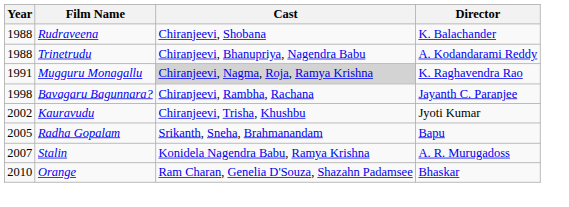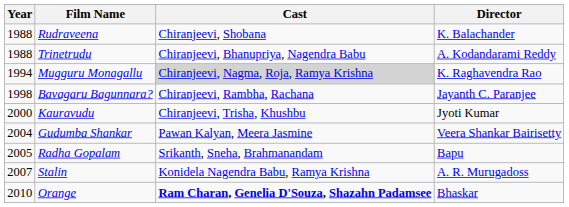 <table class="wikitable sortable">
 <tr>
 <th>Year</th>
 <th>Film Name</th>
 <th>Cast</th>
 <th>Director</th>
 </tr>
 <tr>
 <td>1988</td>
 <td><a href='#'><em>Rudraveena</em></a></td>
 <td><a href='#'>Chiranjeevi</a>, <a href='#'>Shobana</a></td>
 <td><a href='#'>K. Balachander</a></td>
 </tr>
 <tr>
 <td>1988</td>
 <td><em><a href='#'>Trinetrudu</a></em></td>
 <td><a href='#'>Chiranjeevi</a>, <a href='#'>Bhanupriya</a>, <a href='#'>Nagendra Babu</a></td>
 <td><a href='#'>A. Kodandarami Reddy</a></td>
 </tr>
 <tr>
-<td>1991</td>
+<td>1994</td>
 <td><em><a href='#'>Mugguru Monagallu</a></em></td>
 <td style="background: lightgrey;"><a href='#'>Chiranjeevi</a>, <a href='#'>Nagma</a>, <a href='#'>Roja</a>, <a href='#'>Ramya Krishna</a></td>
 <td><a href='#'>K. Raghavendra Rao</a></td>
 </tr>
 <tr>
 <td>1998</td>
 <td><em><a href='#'>Bavagaru Bagunnara?</a></em></td>
 <td><a href='#'>Chiranjeevi</a>, <a href='#'>Rambha</a>, <a href='#'>Rachana</a></td>
 <td><a href='#'>Jayanth C. Paranjee</a></td>
 </tr>
 <tr>
-<td>2002</td>
+<td>2000</td>
 <td><em><a href='#'>Kauravudu</a></em></td>
 <td><a href='#'>Chiranjeevi</a>, <a href='#'>Trisha</a>, <a href='#'>Khushbu</a></td>
 <td>Jyoti Kumar</td>
+</tr>
+<tr>
+<td>2004</td>
+<td><em><a href='#'>Gudumba Shankar</a></em></td>
+<td><a href='#'>Pawan Kalyan</a>, <a href='#'>Meera Jasmine</a></td>
+<td><a href='#'>Veera Shankar Bairisetty</a></td>
 </tr>
 <tr>
 <td>2005</td>
 <td><em><a href='#'>Radha Gopalam</a></em></td>
 <td><a href='#'>Srikanth</a>, <a href='#'>Sneha</a>, <a href='#'>Brahmanandam</a></td>
 <td><a href='#'>Bapu</a></td>
 </tr>
 <tr>
 <td>2007</td>
 <td><em><a href='#'>Stalin</a></em></td>
 <td><a href='#'>Konidela Nagendra Babu</a>, <a href='#'>Ramya Krishna</a></td>
 <td><a href='#'>A. R. Murugadoss</a></td>
 </tr>
 <tr>
 <td>2010</td>
 <td><em><a href='#'>Orange</a></em></td>
-<td><a href='#'>Ram Charan</a>, <a href='#'>Genelia D'Souza</a>, <a href='#'>Shazahn Padamsee</a></td>
+<td><strong><a href='#'>Ram Charan</a>, <a href='#'>Genelia D'Souza</a>, <a href='#'>Shazahn Padamsee</a></strong></td>
 <td><a href='#'>Bhaskar</a></td>
 </tr>
 </table>
